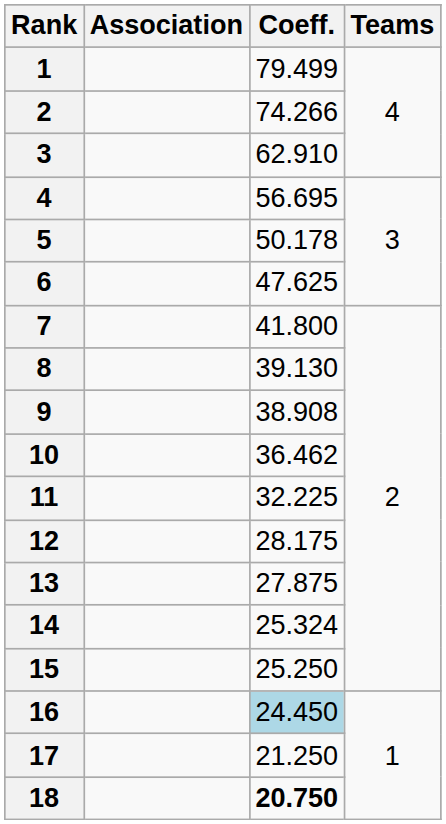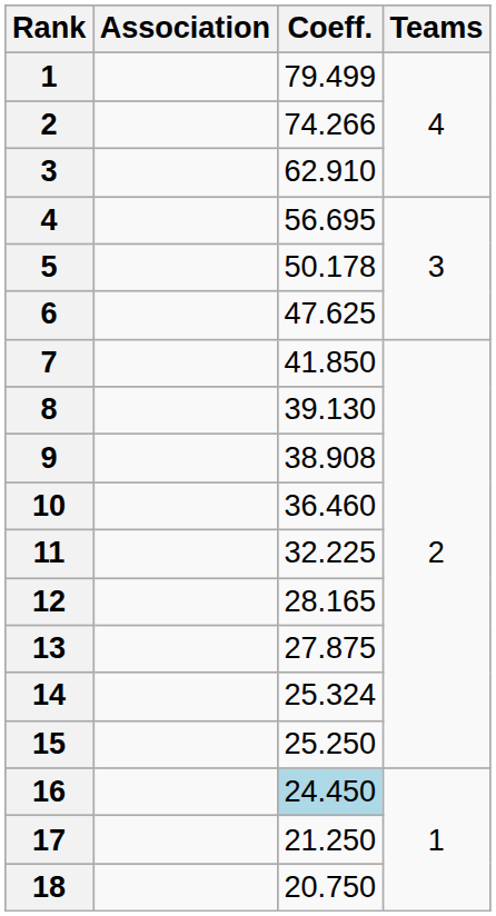 <table class="wikitable">
 <tr>
 <th>Rank</th>
 <th>Association</th>
 <th>Coeff.</th>
 <th>Teams</th>
 </tr>
 <tr>
 <th>1</th>
 <td></td>
 <td>79.499</td>
 <td style="text-align: center;" rowspan="3">4</td>
 </tr>
 <tr>
 <th>2</th>
 <td></td>
 <td>74.266</td>
 </tr>
 <tr>
 <th>3</th>
 <td></td>
 <td>62.910</td>
 </tr>
 <tr>
 <th>4</th>
 <td></td>
 <td>56.695</td>
 <td style="text-align: center;" rowspan="3">3</td>
 </tr>
 <tr>
 <th>5</th>
 <td></td>
 <td>50.178</td>
 </tr>
 <tr>
 <th>6</th>
 <td></td>
 <td>47.625</td>
 </tr>
 <tr>
 <th>7</th>
 <td></td>
-<td>41.800</td>
+<td>41.850</td>
 <td style="text-align: center;" rowspan="9">2</td>
 </tr>
 <tr>
 <th>8</th>
 <td></td>
 <td>39.130</td>
 </tr>
 <tr>
 <th>9</th>
 <td></td>
 <td>38.908</td>
 </tr>
 <tr>
 <th>10</th>
 <td></td>
-<td>36.462</td>
+<td>36.460</td>
 </tr>
 <tr>
 <th>11</th>
 <td></td>
 <td>32.225</td>
 </tr>
 <tr>
 <th>12</th>
 <td></td>
-<td>28.175</td>
+<td>28.165</td>
 </tr>
 <tr>
 <th>13</th>
 <td></td>
 <td>27.875</td>
 </tr>
 <tr>
 <th>14</th>
 <td></td>
 <td>25.324</td>
 </tr>
 <tr>
 <th>15</th>
 <td></td>
 <td>25.250</td>
 </tr>
 <tr>
 <th>16</th>
 <td></td>
 <td style="background: lightblue;">24.450</td>
 <td style="text-align: center;" rowspan="3">1</td>
 </tr>
 <tr>
 <th>17</th>
 <td></td>
 <td>21.250</td>
 </tr>
 <tr>
 <th>18</th>
 <td></td>
-<td><strong>20.750</strong></td>
+<td>20.750</td>
 </tr>
 </table>
